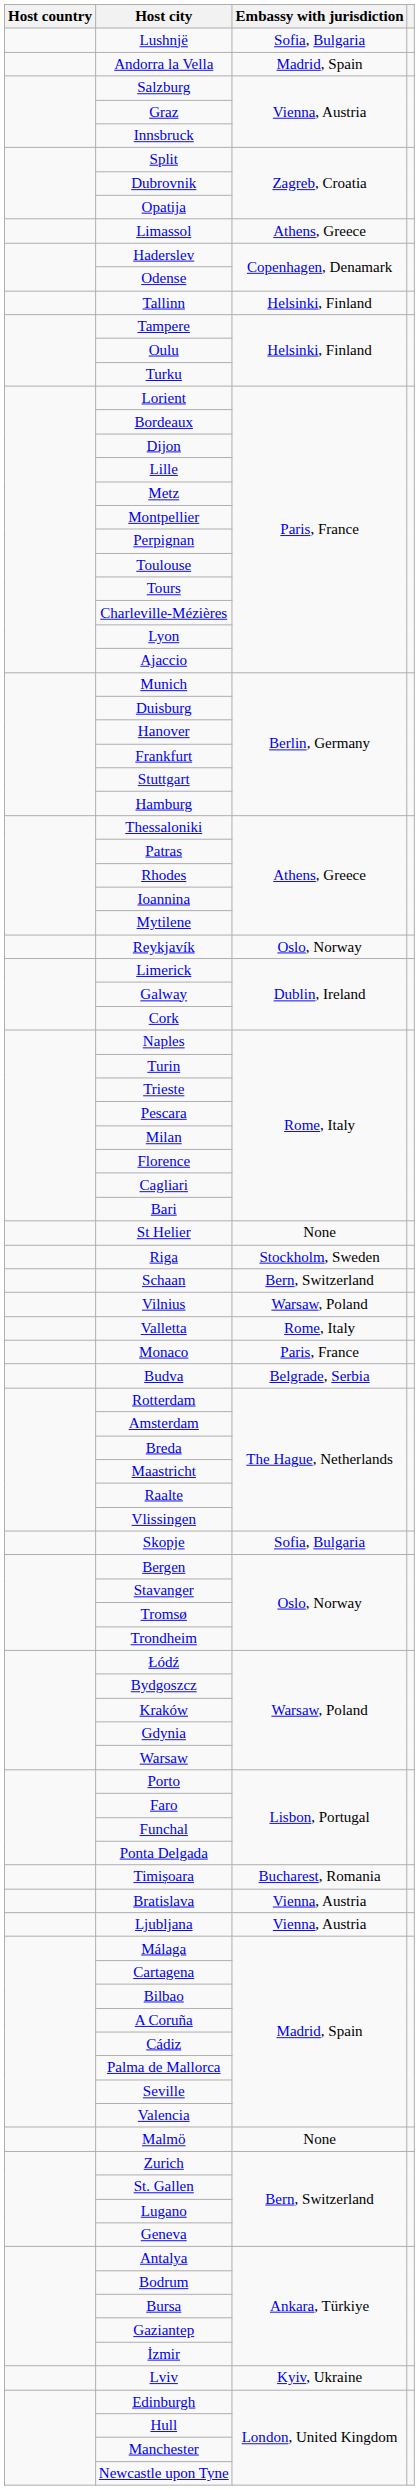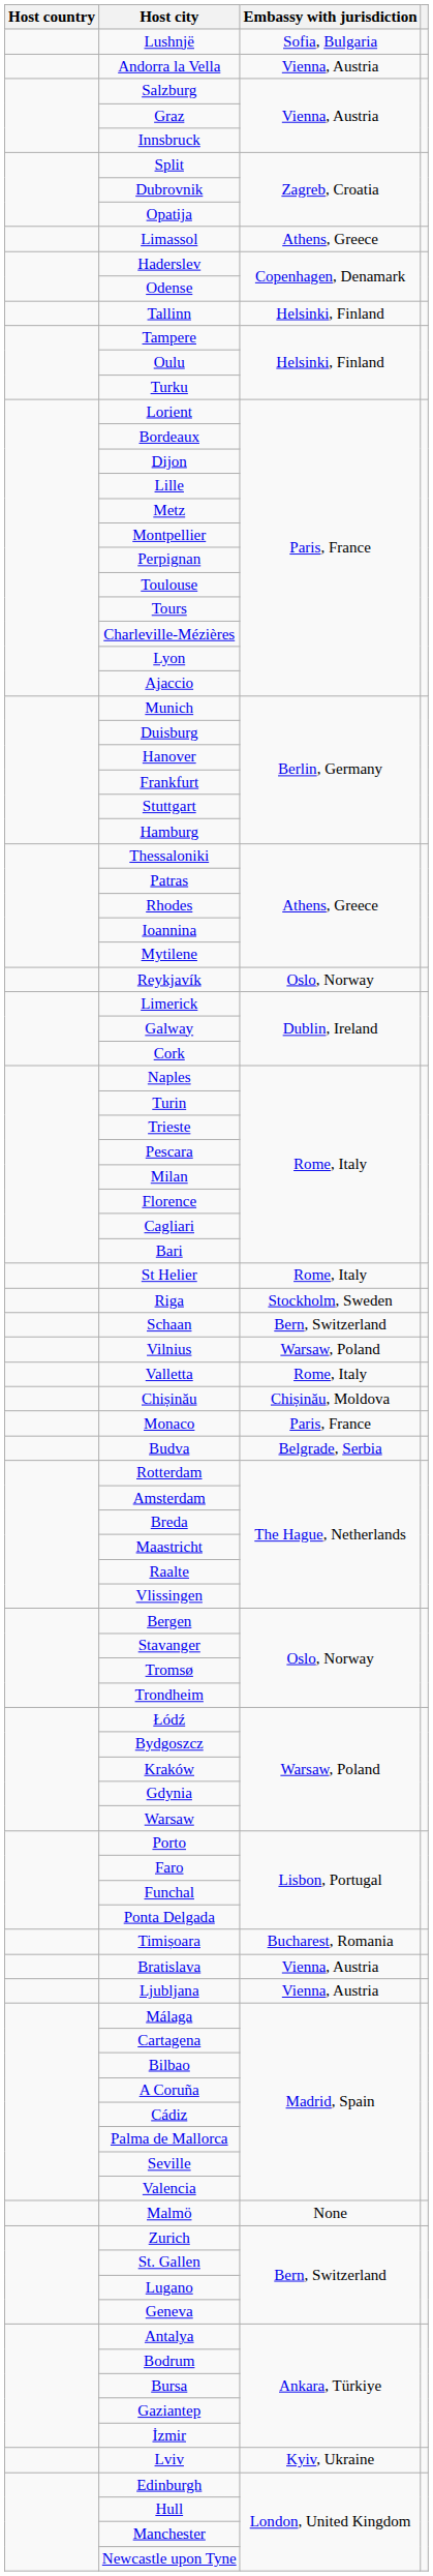 <table class="wikitable plainrowheaders" style="text-align:center;">
 <tr>
 <th scope="col">Host country</th>
 <th scope="col">Host city</th>
 <th>Embassy with jurisdiction</th>
 <th scope="col"></th>
 </tr>
 <tr>
 <td></td>
 <td><a href='#'>Lushnjë</a></td>
 <td><a href='#'>Sofia</a>, <a href='#'>Bulgaria</a></td>
 <td></td>
 </tr>
 <tr>
 <td></td>
 <td><a href='#'>Andorra la Vella</a></td>
-<td><a href='#'>Madrid</a>, Spain</td>
+<td><a href='#'>Vienna</a>, Austria</td>
 <td></td>
 </tr>
 <tr>
 <td rowspan="3"></td>
 <td><a href='#'>Salzburg</a></td>
 <td rowspan="3"><a href='#'>Vienna</a>, Austria</td>
 <td rowspan="3"></td>
 </tr>
 <tr>
 <td><a href='#'>Graz</a></td>
 </tr>
 <tr>
 <td><a href='#'>Innsbruck</a></td>
 </tr>
 <tr>
 <td rowspan="3"></td>
 <td><a href='#'>Split</a></td>
 <td rowspan="3"><a href='#'>Zagreb</a>, Croatia</td>
 <td rowspan="3"></td>
 </tr>
 <tr>
 <td><a href='#'>Dubrovnik</a></td>
 </tr>
 <tr>
 <td><a href='#'>Opatija</a></td>
 </tr>
 <tr>
 <td></td>
 <td><a href='#'>Limassol</a></td>
 <td><a href='#'>Athens</a>, Greece</td>
 <td></td>
 </tr>
 <tr>
 <td rowspan="2"></td>
 <td><a href='#'>Haderslev</a></td>
 <td rowspan="2"><a href='#'>Copenhagen</a>, Denamark</td>
 <td rowspan="2"></td>
 </tr>
 <tr>
 <td><a href='#'>Odense</a></td>
 </tr>
 <tr>
 <td></td>
 <td><a href='#'>Tallinn</a></td>
 <td><a href='#'>Helsinki</a>, Finland</td>
 <td></td>
 </tr>
 <tr>
 <td rowspan="3"></td>
 <td><a href='#'>Tampere</a></td>
 <td rowspan="3"><a href='#'>Helsinki</a>, Finland</td>
 <td rowspan="3"></td>
 </tr>
 <tr>
 <td><a href='#'>Oulu</a></td>
 </tr>
 <tr>
 <td><a href='#'>Turku</a></td>
 </tr>
 <tr>
 <td rowspan="12"></td>
 <td><a href='#'>Lorient</a></td>
 <td rowspan="12"><a href='#'>Paris</a>, France</td>
 <td rowspan="12"></td>
 </tr>
 <tr>
 <td><a href='#'>Bordeaux</a></td>
 </tr>
 <tr>
 <td><a href='#'>Dijon</a></td>
 </tr>
 <tr>
 <td><a href='#'>Lille</a></td>
 </tr>
 <tr>
 <td><a href='#'>Metz</a></td>
 </tr>
 <tr>
 <td><a href='#'>Montpellier</a></td>
 </tr>
 <tr>
 <td><a href='#'>Perpignan</a></td>
 </tr>
 <tr>
 <td><a href='#'>Toulouse</a></td>
 </tr>
 <tr>
 <td><a href='#'>Tours</a></td>
 </tr>
 <tr>
 <td><a href='#'>Charleville-Mézières</a></td>
 </tr>
 <tr>
 <td><a href='#'>Lyon</a></td>
 </tr>
 <tr>
 <td><a href='#'>Ajaccio</a></td>
 </tr>
 <tr>
 <td rowspan="6"></td>
 <td><a href='#'>Munich</a></td>
 <td rowspan="6"><a href='#'>Berlin</a>, Germany</td>
 <td rowspan="6"></td>
 </tr>
 <tr>
 <td><a href='#'>Duisburg</a></td>
 </tr>
 <tr>
 <td><a href='#'>Hanover</a></td>
 </tr>
 <tr>
 <td><a href='#'>Frankfurt</a></td>
 </tr>
 <tr>
 <td><a href='#'>Stuttgart</a></td>
 </tr>
 <tr>
 <td><a href='#'>Hamburg</a></td>
 </tr>
 <tr>
 <td rowspan="5"></td>
 <td><a href='#'>Thessaloniki</a></td>
 <td rowspan="5"><a href='#'>Athens</a>, Greece</td>
 <td rowspan="5"></td>
 </tr>
 <tr>
 <td><a href='#'>Patras</a></td>
 </tr>
 <tr>
 <td><a href='#'>Rhodes</a></td>
 </tr>
 <tr>
 <td><a href='#'>Ioannina</a></td>
 </tr>
 <tr>
 <td><a href='#'>Mytilene</a></td>
 </tr>
 <tr>
 <td></td>
 <td><a href='#'>Reykjavík</a></td>
 <td><a href='#'>Oslo</a>, Norway</td>
 <td></td>
 </tr>
 <tr>
 <td rowspan="3"></td>
 <td><a href='#'>Limerick</a></td>
 <td rowspan="3"><a href='#'>Dublin</a>, Ireland</td>
 <td rowspan="3"></td>
 </tr>
 <tr>
 <td><a href='#'>Galway</a></td>
 </tr>
 <tr>
 <td><a href='#'>Cork</a></td>
 </tr>
 <tr>
 <td rowspan="8"></td>
 <td><a href='#'>Naples</a></td>
 <td rowspan="8"><a href='#'>Rome</a>, Italy</td>
 <td rowspan="8"></td>
 </tr>
 <tr>
 <td><a href='#'>Turin</a></td>
 </tr>
 <tr>
 <td><a href='#'>Trieste</a></td>
 </tr>
 <tr>
 <td><a href='#'>Pescara</a></td>
 </tr>
 <tr>
 <td><a href='#'>Milan</a></td>
 </tr>
 <tr>
 <td><a href='#'>Florence</a></td>
 </tr>
 <tr>
 <td><a href='#'>Cagliari</a></td>
 </tr>
 <tr>
 <td><a href='#'>Bari</a></td>
 </tr>
 <tr>
 <td></td>
 <td><a href='#'>St Helier</a></td>
-<td>None</td>
+<td><a href='#'>Rome</a>, Italy</td>
 <td></td>
 </tr>
 <tr>
 <td></td>
 <td><a href='#'>Riga</a></td>
 <td><a href='#'>Stockholm</a>, Sweden</td>
 <td></td>
 </tr>
 <tr>
 <td></td>
 <td><a href='#'>Schaan</a></td>
 <td><a href='#'>Bern</a>, Switzerland</td>
 <td></td>
 </tr>
 <tr>
 <td></td>
 <td><a href='#'>Vilnius</a></td>
 <td><a href='#'>Warsaw</a>, Poland</td>
 <td></td>
 </tr>
 <tr>
 <td></td>
 <td><a href='#'>Valletta</a></td>
 <td><a href='#'>Rome</a>, Italy</td>
+<td></td>
+</tr>
+<tr>
+<td></td>
+<td><a href='#'>Chișinău</a></td>
+<td><a href='#'>Chișinău</a>, Moldova</td>
 <td></td>
 </tr>
 <tr>
 <td></td>
 <td><a href='#'>Monaco</a></td>
 <td><a href='#'>Paris</a>, France</td>
 <td></td>
 </tr>
 <tr>
 <td></td>
 <td><a href='#'>Budva</a></td>
 <td><a href='#'>Belgrade</a>, <a href='#'>Serbia</a></td>
 <td></td>
 </tr>
 <tr>
 <td rowspan="6"></td>
 <td><a href='#'>Rotterdam</a></td>
 <td rowspan="6"><a href='#'>The Hague</a>, Netherlands</td>
 <td rowspan="6"></td>
 </tr>
 <tr>
 <td><a href='#'>Amsterdam</a></td>
 </tr>
 <tr>
 <td><a href='#'>Breda</a></td>
 </tr>
 <tr>
 <td><a href='#'>Maastricht</a></td>
 </tr>
 <tr>
 <td><a href='#'>Raalte</a></td>
 </tr>
 <tr>
 <td><a href='#'>Vlissingen</a></td>
-</tr>
-<tr>
-<td></td>
-<td><a href='#'>Skopje</a></td>
-<td><a href='#'>Sofia</a>, <a href='#'>Bulgaria</a></td>
-<td></td>
 </tr>
 <tr>
 <td rowspan="4"></td>
 <td><a href='#'>Bergen</a></td>
 <td rowspan="4"><a href='#'>Oslo</a>, Norway</td>
 <td rowspan="4"></td>
 </tr>
 <tr>
 <td><a href='#'>Stavanger</a></td>
 </tr>
 <tr>
 <td><a href='#'>Tromsø</a></td>
 </tr>
 <tr>
 <td><a href='#'>Trondheim</a></td>
 </tr>
 <tr>
 <td rowspan="5"></td>
 <td><a href='#'>Łódź</a></td>
 <td rowspan="5"><a href='#'>Warsaw</a>, Poland</td>
 <td rowspan="5"></td>
 </tr>
 <tr>
 <td><a href='#'>Bydgoszcz</a></td>
 </tr>
 <tr>
 <td><a href='#'>Kraków</a></td>
 </tr>
 <tr>
 <td><a href='#'>Gdynia</a></td>
 </tr>
 <tr>
 <td><a href='#'>Warsaw</a></td>
 </tr>
 <tr>
 <td rowspan="4"></td>
 <td><a href='#'>Porto</a></td>
 <td rowspan="4"><a href='#'>Lisbon</a>, Portugal</td>
 <td rowspan="4"></td>
 </tr>
 <tr>
 <td><a href='#'>Faro</a></td>
 </tr>
 <tr>
 <td><a href='#'>Funchal</a></td>
 </tr>
 <tr>
 <td><a href='#'>Ponta Delgada</a></td>
 </tr>
 <tr>
 <td></td>
 <td><a href='#'>Timișoara</a></td>
 <td><a href='#'>Bucharest</a>, Romania</td>
 <td></td>
 </tr>
 <tr>
 <td></td>
 <td><a href='#'>Bratislava</a></td>
 <td><a href='#'>Vienna</a>, Austria</td>
 <td></td>
 </tr>
 <tr>
 <td></td>
 <td><a href='#'>Ljubljana</a></td>
 <td><a href='#'>Vienna</a>, Austria</td>
 <td></td>
 </tr>
 <tr>
 <td rowspan="8"></td>
 <td><a href='#'>Málaga</a></td>
 <td rowspan="8"><a href='#'>Madrid</a>, Spain</td>
 <td rowspan="8"></td>
 </tr>
 <tr>
 <td><a href='#'>Cartagena</a></td>
 </tr>
 <tr>
 <td><a href='#'>Bilbao</a></td>
 </tr>
 <tr>
 <td><a href='#'>A Coruña</a></td>
 </tr>
 <tr>
 <td><a href='#'>Cádiz</a></td>
 </tr>
 <tr>
 <td><a href='#'>Palma de Mallorca</a></td>
 </tr>
 <tr>
 <td><a href='#'>Seville</a></td>
 </tr>
 <tr>
 <td><a href='#'>Valencia</a></td>
 </tr>
 <tr>
 <td></td>
 <td><a href='#'>Malmö</a></td>
 <td>None</td>
 <td></td>
 </tr>
 <tr>
 <td rowspan="4"></td>
 <td><a href='#'>Zurich</a></td>
 <td rowspan="4"><a href='#'>Bern</a>, Switzerland</td>
 <td rowspan="4"></td>
 </tr>
 <tr>
 <td><a href='#'>St. Gallen</a></td>
 </tr>
 <tr>
 <td><a href='#'>Lugano</a></td>
 </tr>
 <tr>
 <td><a href='#'>Geneva</a></td>
 </tr>
 <tr>
 <td rowspan="5"></td>
 <td><a href='#'>Antalya</a></td>
 <td rowspan="5"><a href='#'>Ankara</a>, Türkiye</td>
 <td rowspan="5"></td>
 </tr>
 <tr>
 <td><a href='#'>Bodrum</a></td>
 </tr>
 <tr>
 <td><a href='#'>Bursa</a></td>
 </tr>
 <tr>
 <td><a href='#'>Gaziantep</a></td>
 </tr>
 <tr>
 <td><a href='#'>İzmir</a></td>
 </tr>
 <tr>
 <td></td>
 <td><a href='#'>Lviv</a></td>
 <td><a href='#'>Kyiv</a>, Ukraine</td>
 <td></td>
 </tr>
 <tr>
 <td rowspan="4"></td>
 <td><a href='#'>Edinburgh</a></td>
 <td rowspan="4"><a href='#'>London</a>, United Kingdom</td>
 <td rowspan="4"></td>
 </tr>
 <tr>
 <td><a href='#'>Hull</a></td>
 </tr>
 <tr>
 <td><a href='#'>Manchester</a></td>
 </tr>
 <tr>
 <td><a href='#'>Newcastle upon Tyne</a></td>
 </tr>
 </table>
